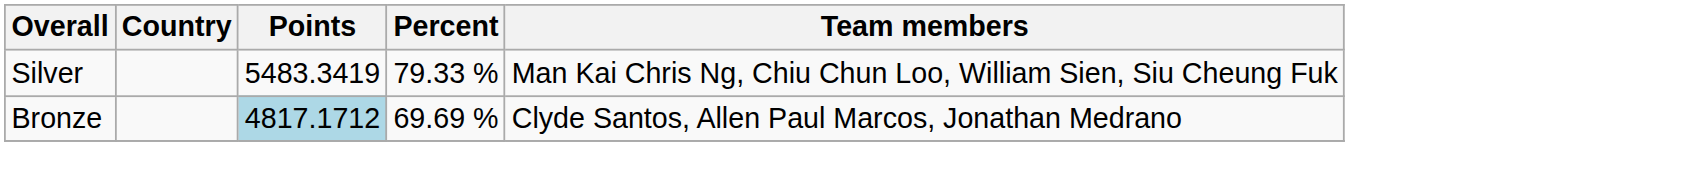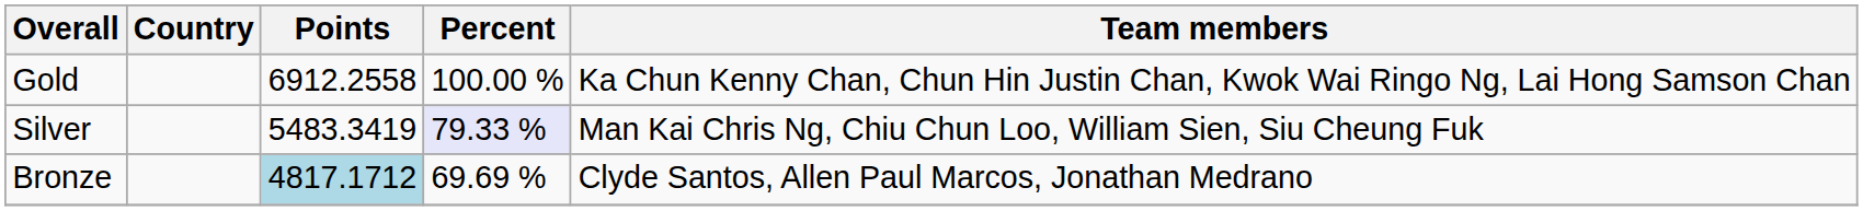 <table class="wikitable" style="text-align: left;">
 <tr>
 <th>Overall</th>
 <th>Country</th>
 <th>Points</th>
 <th>Percent</th>
 <th>Team members</th>
 </tr>
 <tr>
+<td> Gold</td>
+<td></td>
+<td>6912.2558</td>
+<td>100.00 %</td>
+<td>Ka Chun Kenny Chan, Chun Hin Justin Chan, Kwok Wai Ringo Ng, Lai Hong Samson Chan</td>
+</tr>
+<tr>
 <td> Silver</td>
 <td></td>
 <td>5483.3419</td>
-<td>79.33 %</td>
+<td style="background: lavender;">79.33 %</td>
 <td>Man Kai Chris Ng, Chiu Chun Loo, William Sien, Siu Cheung Fuk</td>
 </tr>
 <tr>
 <td> Bronze</td>
 <td></td>
 <td style="background: lightblue;">4817.1712</td>
 <td>69.69 %</td>
 <td>Clyde Santos, Allen Paul Marcos, Jonathan Medrano</td>
 </tr>
 <tr>
 </tr>
 </table>
